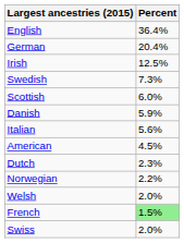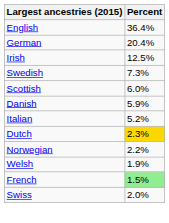 <table class="wikitable sortable collapsible" style="font-size: 90%;">
 <tr>
 <th>Largest ancestries (2015)</th>
 <th>Percent</th>
 </tr>
 <tr>
 <td><a href='#'>English</a> </td>
 <td>36.4%</td>
 </tr>
 <tr>
 <td><a href='#'>German</a> </td>
 <td>20.4%</td>
 </tr>
 <tr>
 <td><a href='#'>Irish</a> </td>
 <td>12.5%</td>
 </tr>
 <tr>
 <td><a href='#'>Swedish</a> </td>
 <td>7.3%</td>
 </tr>
 <tr>
 <td><a href='#'>Scottish</a> </td>
 <td>6.0%</td>
 </tr>
 <tr>
 <td><a href='#'>Danish</a> </td>
 <td>5.9%</td>
 </tr>
 <tr>
 <td><a href='#'>Italian</a> </td>
-<td>5.6%</td>
-</tr>
-<tr>
-<td><a href='#'>American</a> </td>
-<td>4.5%</td>
+<td>5.2%</td>
 </tr>
 <tr>
 <td><a href='#'>Dutch</a> </td>
-<td>2.3%</td>
+<td style="background: gold;">2.3%</td>
 </tr>
 <tr>
 <td><a href='#'>Norwegian</a> </td>
 <td>2.2%</td>
 </tr>
 <tr>
 <td><a href='#'>Welsh</a> </td>
-<td>2.0%</td>
+<td>1.9%</td>
 </tr>
 <tr>
 <td><a href='#'>French</a> </td>
 <td style="background: lightgreen;">1.5%</td>
 </tr>
 <tr>
 <td><a href='#'>Swiss</a> </td>
 <td>2.0%</td>
 </tr>
 </table>
